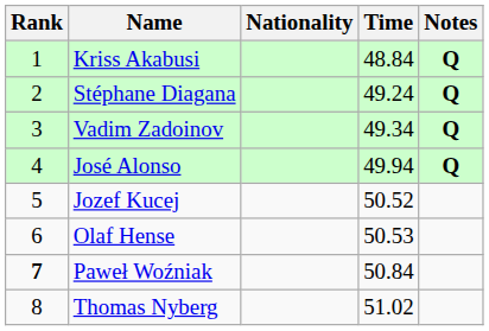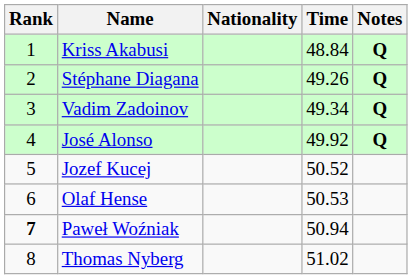 <table class="wikitable sortable" style="text-align:center">
 <tr>
 <th>Rank</th>
 <th>Name</th>
 <th>Nationality</th>
 <th>Time</th>
 <th>Notes</th>
 </tr>
 <tr bgcolor=ccffcc>
 <td>1</td>
 <td align=left><a href='#'>Kriss Akabusi</a></td>
 <td align=left></td>
 <td>48.84</td>
 <td><strong>Q</strong></td>
 </tr>
 <tr bgcolor=ccffcc>
 <td>2</td>
 <td align=left><a href='#'>Stéphane Diagana</a></td>
 <td align=left></td>
-<td>49.24</td>
+<td>49.26</td>
 <td><strong>Q</strong></td>
 </tr>
 <tr bgcolor=ccffcc>
 <td>3</td>
 <td align=left><a href='#'>Vadim Zadoinov</a></td>
 <td align=left></td>
 <td>49.34</td>
 <td><strong>Q</strong></td>
 </tr>
 <tr bgcolor=ccffcc>
 <td>4</td>
 <td align=left><a href='#'>José Alonso</a></td>
 <td align=left></td>
-<td>49.94</td>
+<td>49.92</td>
 <td><strong>Q</strong></td>
 </tr>
 <tr>
 <td>5</td>
 <td align=left><a href='#'>Jozef Kucej</a></td>
 <td align=left></td>
 <td>50.52</td>
 <td></td>
 </tr>
 <tr>
 <td>6</td>
 <td align=left><a href='#'>Olaf Hense</a></td>
 <td align=left></td>
 <td>50.53</td>
 <td></td>
 </tr>
 <tr>
 <td><strong>7</strong></td>
 <td align=left><a href='#'>Paweł Woźniak</a></td>
 <td align=left></td>
-<td>50.84</td>
+<td>50.94</td>
 <td></td>
 </tr>
 <tr>
 <td>8</td>
 <td align=left><a href='#'>Thomas Nyberg</a></td>
 <td align=left></td>
 <td>51.02</td>
 <td></td>
 </tr>
 </table>
